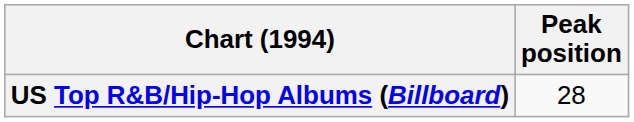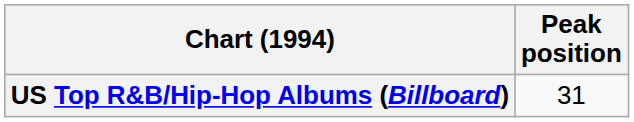 <table class="wikitable sortable plainrowheaders" style="text-align:center">
 <tr>
 <th scope="col">Chart (1994)</th>
 <th scope="col">Peak<br> position</th>
 </tr>
 <tr>
 <th scope="row">US <a href='#'>Top R&B/Hip-Hop Albums</a> (<em><a href='#'>Billboard</a></em>)</th>
-<td>28</td>
+<td>31</td>
 </tr>
 </table>
